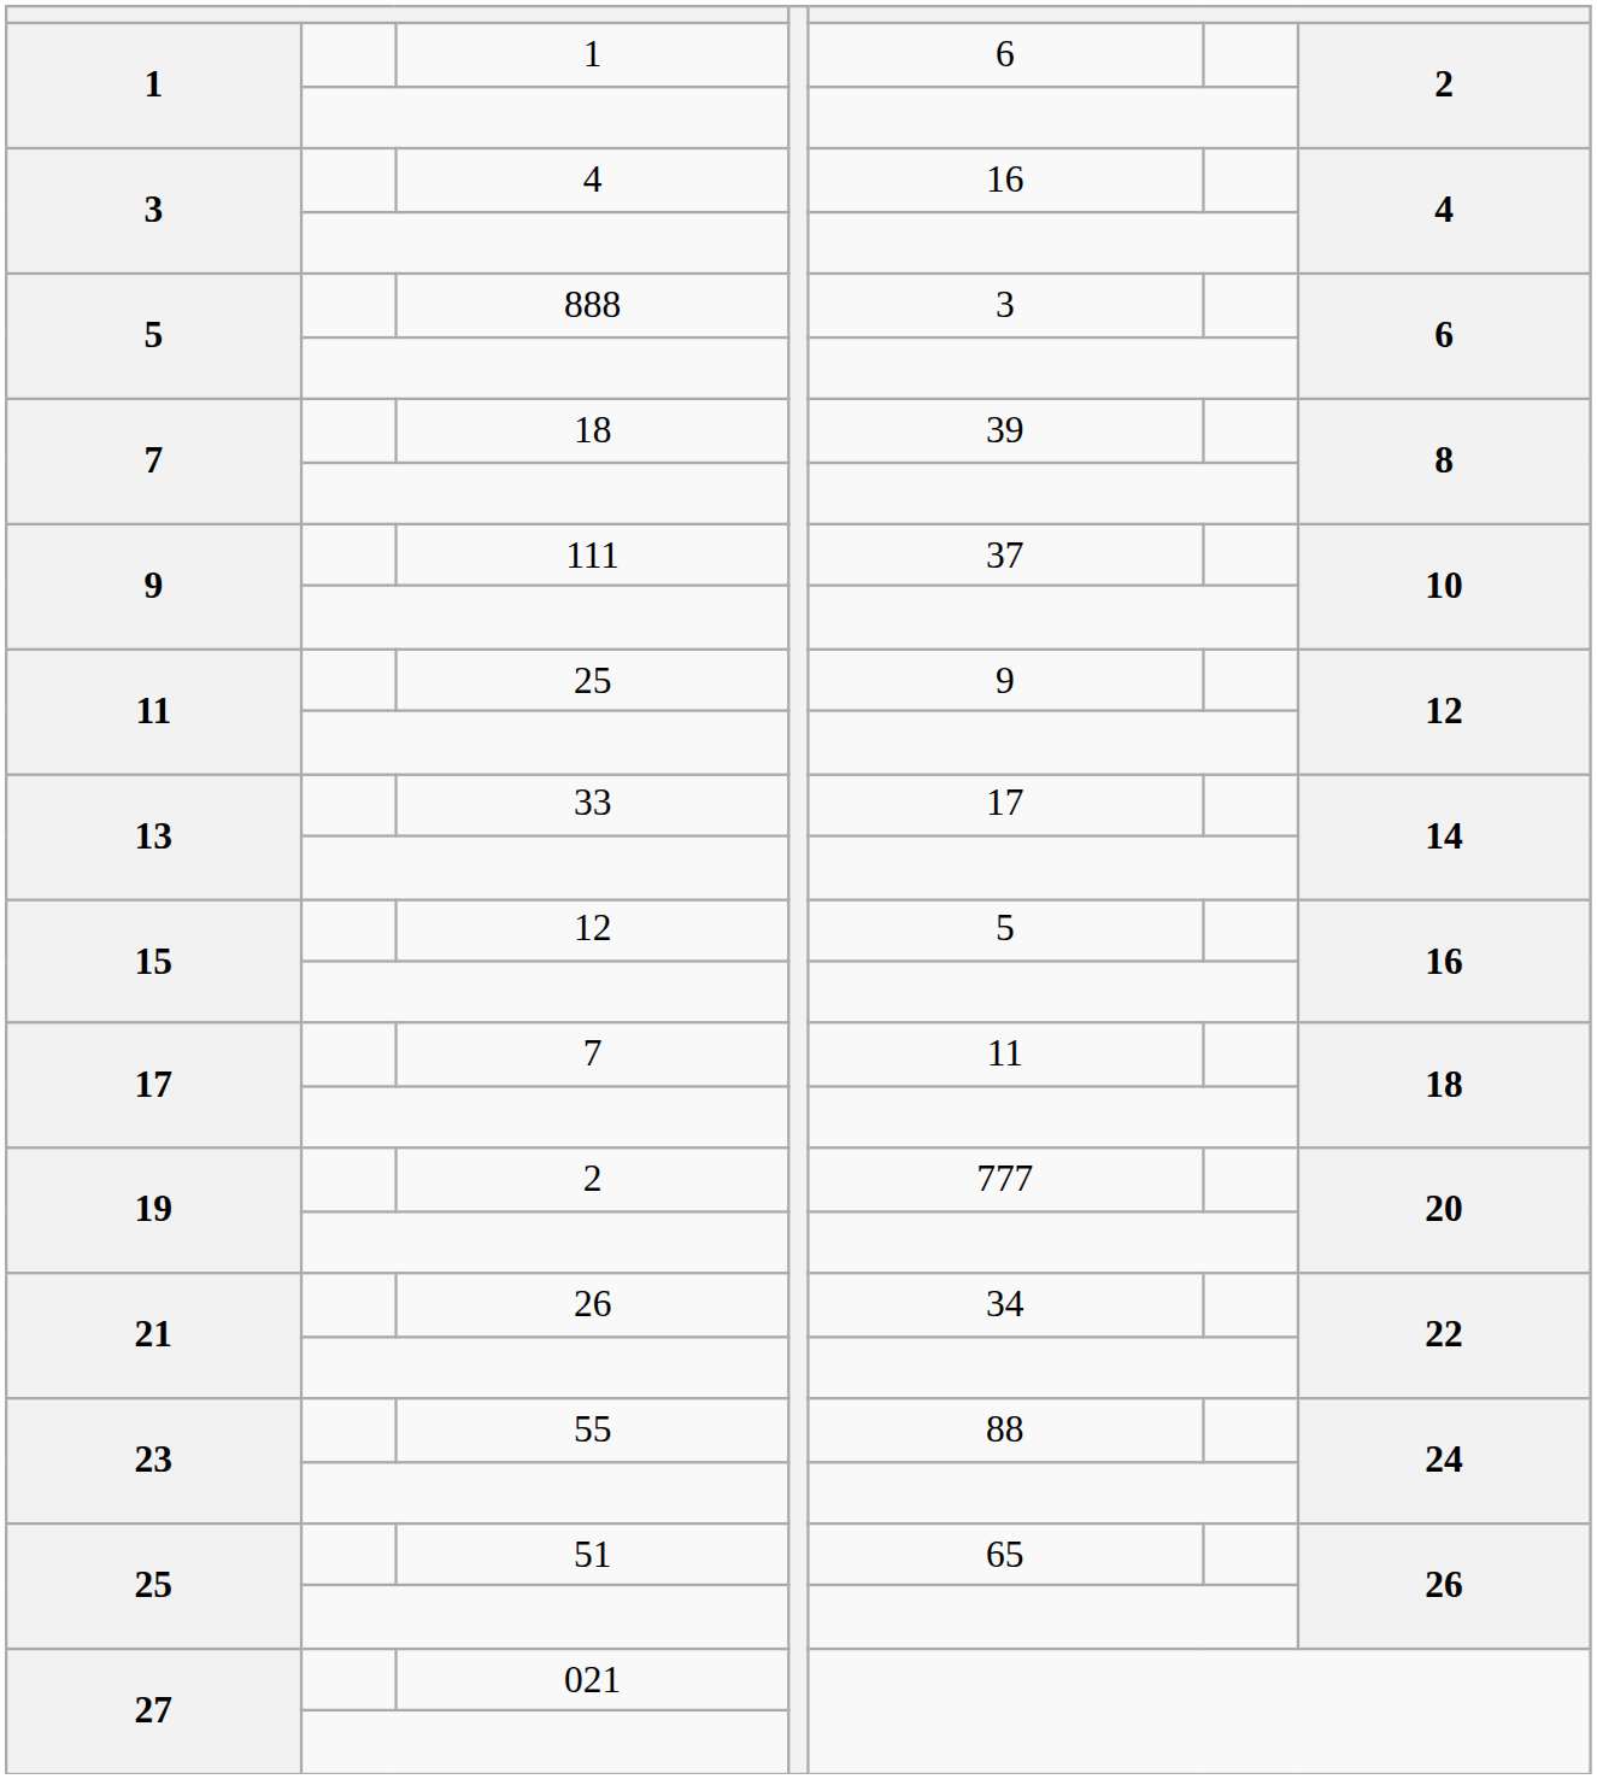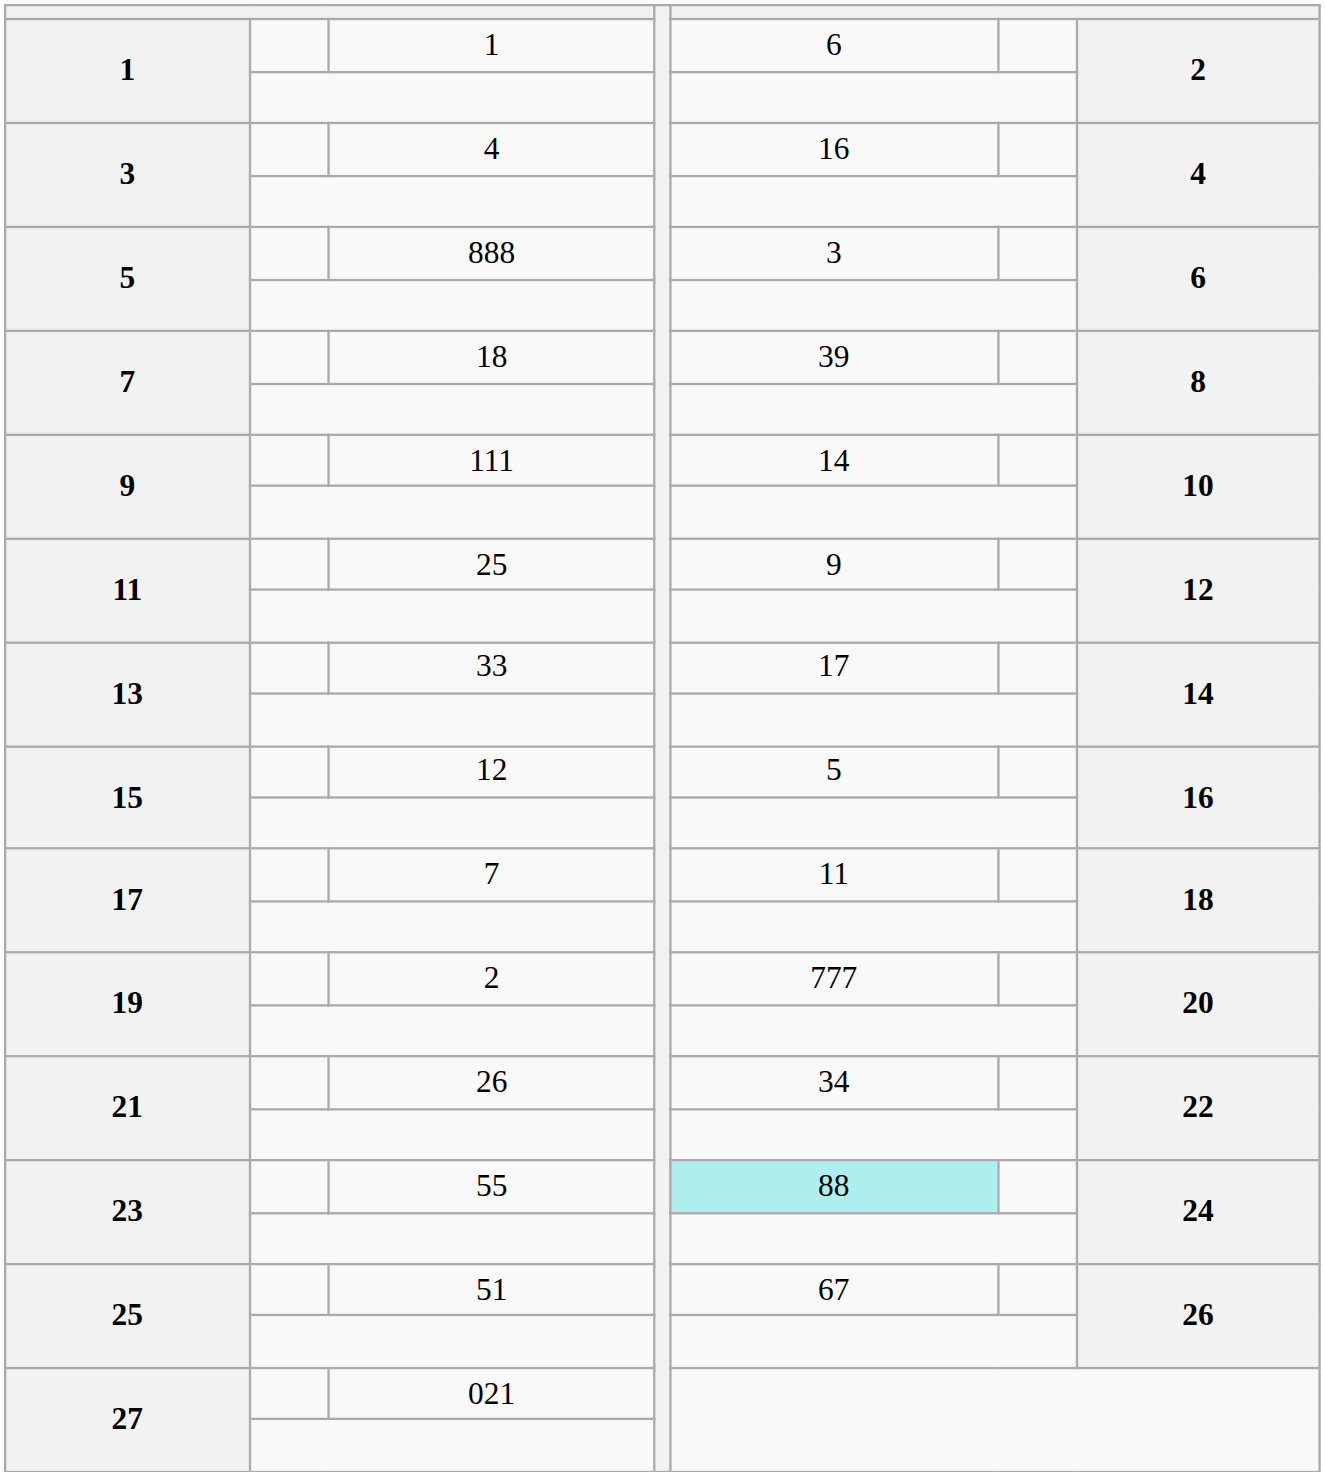 <table class="wikitable" style="font-size: 85%;">
 <tr>
 <th colspan="3" width="275px"></th>
 <th rowspan="29"></th>
 <th colspan="3" width="275px"></th>
 </tr>
 <tr>
 <th rowspan="2">1</th>
 <td align="left"><br></td>
 <td align="center">1</td>
 <td align="center">6</td>
 <td align="left"><br></td>
 <th rowspan="2">2</th>
 </tr>
 <tr>
 <td colspan=2 align="center"><br></td>
 <td colspan=2 align="center"><br></td>
 </tr>
 <tr>
 <th rowspan="2">3</th>
 <td align="left"><br></td>
 <td align="center">4</td>
 <td align="center">16</td>
 <td align="left"><br></td>
 <th rowspan="2">4</th>
 </tr>
 <tr>
 <td colspan=2 align="center"><br></td>
 <td colspan=2 align="center"><br></td>
 </tr>
 <tr>
 <th rowspan="2">5</th>
 <td align="left"><br></td>
 <td align="center">888</td>
 <td align="center">3</td>
 <td align="left"><br></td>
 <th rowspan="2">6</th>
 </tr>
 <tr>
 <td colspan=2 align="center"><br></td>
 <td colspan=2 align="center"><br></td>
 </tr>
 <tr>
 <th rowspan="2">7</th>
 <td align="left"><br></td>
 <td align="center">18</td>
 <td align="center">39</td>
 <td align="left"><br></td>
 <th rowspan="2">8</th>
 </tr>
 <tr>
 <td colspan=2 align="center"><br></td>
 <td colspan=2 align="center"><br></td>
 </tr>
 <tr>
 <th rowspan="2">9</th>
 <td align="left"><br></td>
 <td align="center">111</td>
-<td align="center">37</td>
+<td align="center">14</td>
 <td align="left"><br></td>
 <th rowspan="2">10</th>
 </tr>
 <tr>
 <td colspan=2 align="center"><br></td>
 <td colspan=2 align="center"><br></td>
 </tr>
 <tr>
 <th rowspan="2">11</th>
 <td align="left"><br></td>
 <td align="center">25</td>
 <td align="center">9</td>
 <td align="left"><br></td>
 <th rowspan="2">12</th>
 </tr>
 <tr>
 <td colspan=2 align="center"><br></td>
 <td colspan=2 align="center"><br></td>
 </tr>
 <tr>
 <th rowspan="2">13</th>
 <td align="left"><br></td>
 <td align="center">33</td>
 <td align="center">17</td>
 <td align="left"><br></td>
 <th rowspan="2">14</th>
 </tr>
 <tr>
 <td colspan=2 align="center"><br></td>
 <td colspan=2 align="center"><br></td>
 </tr>
 <tr>
 <th rowspan="2">15</th>
 <td align="left"><br></td>
 <td align="center">12</td>
 <td align="center">5</td>
 <td align="left"><br></td>
 <th rowspan="2">16</th>
 </tr>
 <tr>
 <td colspan=2 align="center"><br></td>
 <td colspan=2 align="center"><br></td>
 </tr>
 <tr>
 <th rowspan="2">17</th>
 <td align="left"><br></td>
 <td align="center">7</td>
 <td align="center">11</td>
 <td align="left"><br></td>
 <th rowspan="2">18</th>
 </tr>
 <tr>
 <td colspan=2 align="center"><br></td>
 <td colspan=2 align="center"><br></td>
 </tr>
 <tr>
 <th rowspan="2">19</th>
 <td align="left"><br></td>
 <td align="center">2</td>
 <td align="center">777</td>
 <td align="left"><br></td>
 <th rowspan="2">20</th>
 </tr>
 <tr>
 <td colspan=2 align="center"><br></td>
 <td colspan=2 align="center"><br></td>
 </tr>
 <tr>
 <th rowspan="2">21</th>
 <td align="left"><br></td>
 <td align="center">26</td>
 <td align="center">34</td>
 <td align="left"><br></td>
 <th rowspan="2">22</th>
 </tr>
 <tr>
 <td colspan=2 align="center"><br></td>
 <td colspan=2 align="center"><br></td>
 </tr>
 <tr>
 <th rowspan="2">23</th>
 <td align="left"><br></td>
 <td align="center">55</td>
-<td align="center">88</td>
+<td align="center" style="background: paleturquoise;">88</td>
 <td align="left"><br></td>
 <th rowspan="2">24</th>
 </tr>
 <tr>
 <td colspan=2 align="center"><br></td>
 <td colspan=2 align="center"><br></td>
 </tr>
 <tr>
 <th rowspan="2">25</th>
 <td align="left"><br></td>
 <td align="center">51</td>
-<td align="center">65</td>
+<td align="center">67</td>
 <td align="left"><br></td>
 <th rowspan="2">26</th>
 </tr>
 <tr>
 <td colspan=2 align="center"><br></td>
 <td colspan=2 align="center"><br></td>
 </tr>
 <tr>
 <th rowspan="2">27</th>
 <td align="left"><br></td>
 <td align="center">021</td>
 <td rowspan="2" colspan="3"></td>
 </tr>
 <tr>
 <td colspan=2 align="center"><br></td>
 </tr>
 </table>
